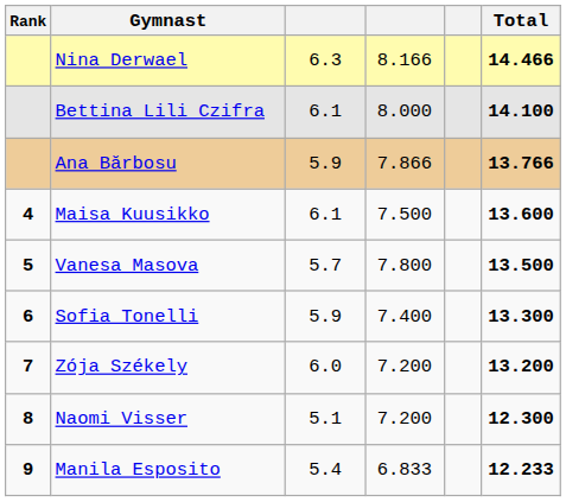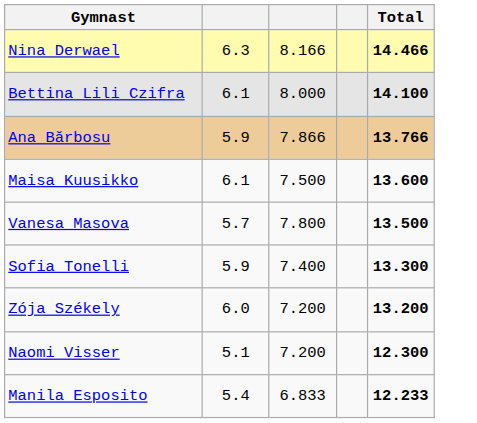 <table style="text-align:center;" class="wikitable sortable">
 <tr>
-<th scope="col" style="width:15px;"><small>Rank</small></th>
 <th scope="col" style="width:160px;">Gymnast</th>
 <th scope="col" style="width:50px;"><small></small></th>
 <th scope="col" style="width:50px;"><small></small></th>
 <th scope="col" style="width:20px;"><small></small></th>
 <th scope="col" style="width:50px;">Total</th>
 </tr>
 <tr style="background:#fffcaf;">
-<td scope="row" style="text-align:center"><strong></strong></td>
 <td style="height:30px; text-align:left;"> <a href='#'>Nina Derwael</a></td>
 <td>6.3</td>
 <td>8.166</td>
 <td></td>
 <td><strong>14.466</strong></td>
 </tr>
 <tr style="background:#e5e5e5;">
-<td scope="row" style="text-align:center"><strong></strong></td>
 <td style="height:30px; text-align:left;"> <a href='#'>Bettina Lili Czifra</a></td>
 <td>6.1</td>
 <td>8.000</td>
 <td></td>
 <td><strong>14.100</strong></td>
 </tr>
 <tr style="background:#ec9;">
-<td scope="row" style="text-align:center"><strong></strong></td>
 <td style="height:30px; text-align:left;"> <a href='#'>Ana Bărbosu</a></td>
 <td>5.9</td>
 <td>7.866</td>
 <td></td>
 <td><strong>13.766</strong></td>
 </tr>
 <tr>
-<td scope="row" style="text-align:center"><strong>4</strong></td>
 <td style="height:30px; text-align:left;"> <a href='#'>Maisa Kuusikko</a></td>
 <td>6.1</td>
 <td>7.500</td>
 <td></td>
 <td><strong>13.600</strong></td>
 </tr>
 <tr>
-<td scope="row" style="text-align:center"><strong>5</strong></td>
 <td style="height:30px; text-align:left;"> <a href='#'>Vanesa Masova</a></td>
 <td>5.7</td>
 <td>7.800</td>
 <td></td>
 <td><strong>13.500</strong></td>
 </tr>
 <tr>
-<td scope="row" style="text-align:center"><strong>6</strong></td>
 <td style="height:30px; text-align:left;"> <a href='#'>Sofia Tonelli</a></td>
 <td>5.9</td>
 <td>7.400</td>
 <td></td>
 <td><strong>13.300</strong></td>
 </tr>
 <tr>
-<td scope="row" style="text-align:center"><strong>7</strong></td>
 <td style="height:30px; text-align:left;"> <a href='#'>Zója Székely</a></td>
 <td>6.0</td>
 <td>7.200</td>
 <td></td>
 <td><strong>13.200</strong></td>
 </tr>
 <tr>
-<td scope="row" style="text-align:center"><strong>8</strong></td>
 <td style="height:30px; text-align:left;"> <a href='#'>Naomi Visser</a></td>
 <td>5.1</td>
 <td>7.200</td>
 <td></td>
 <td><strong>12.300</strong></td>
 </tr>
 <tr>
-<td scope="row" style="text-align:center"><strong>9</strong></td>
 <td style="height:30px; text-align:left;"> <a href='#'>Manila Esposito</a></td>
 <td>5.4</td>
 <td>6.833</td>
 <td></td>
 <td><strong>12.233</strong></td>
 </tr>
 </table>
